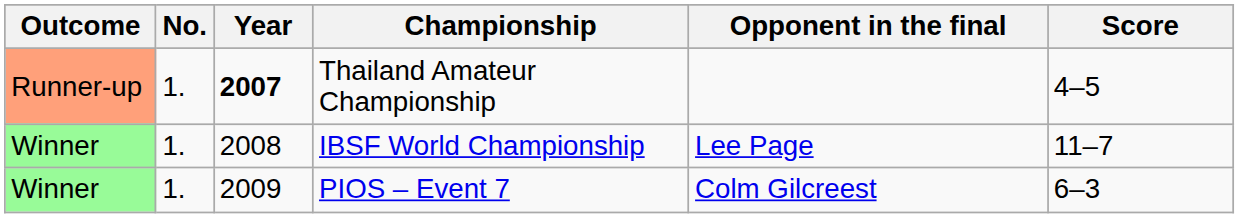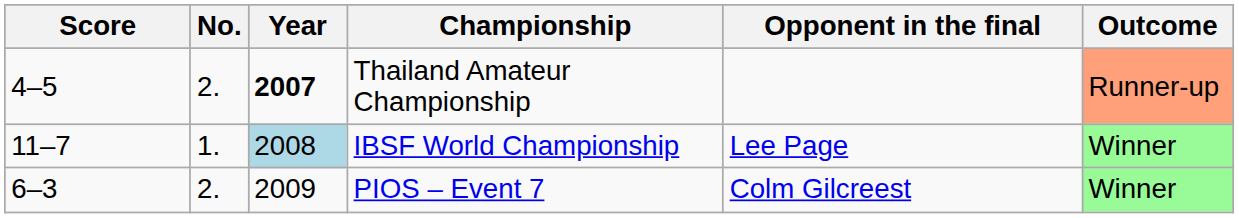 <table class="sortable wikitable">
 <tr>
-<th width="80">Outcome</th>
+<th width="100">Score</th>
 <th width="20">No.</th>
 <th width="50">Year</th>
 <th width="210">Championship</th>
 <th width="200">Opponent in the final</th>
-<th width="100">Score</th>
+<th width="80">Outcome</th>
 </tr>
 <tr>
-<td style="background:#ffa07a;">Runner-up</td>
-<td>1.</td>
+<td>4–5</td>
+<td>2.</td>
 <td><strong>2007</strong></td>
 <td>Thailand Amateur Championship</td>
 <td> </td>
-<td>4–5</td>
+<td style="background:#ffa07a;">Runner-up</td>
 </tr>
 <tr>
-<td style="background:#98FB98">Winner</td>
+<td>11–7</td>
 <td>1.</td>
-<td>2008</td>
+<td style="background: lightblue;">2008</td>
 <td><a href='#'>IBSF World Championship</a></td>
 <td> <a href='#'>Lee Page</a></td>
-<td>11–7</td>
+<td style="background:#98FB98">Winner</td>
 </tr>
 <tr>
-<td style="background:#98fb98;">Winner</td>
-<td>1.</td>
+<td>6–3</td>
+<td>2.</td>
 <td>2009</td>
 <td><a href='#'>PIOS – Event 7</a></td>
 <td> <a href='#'>Colm Gilcreest</a></td>
-<td>6–3</td>
+<td style="background:#98fb98;">Winner</td>
 </tr>
 </table>
